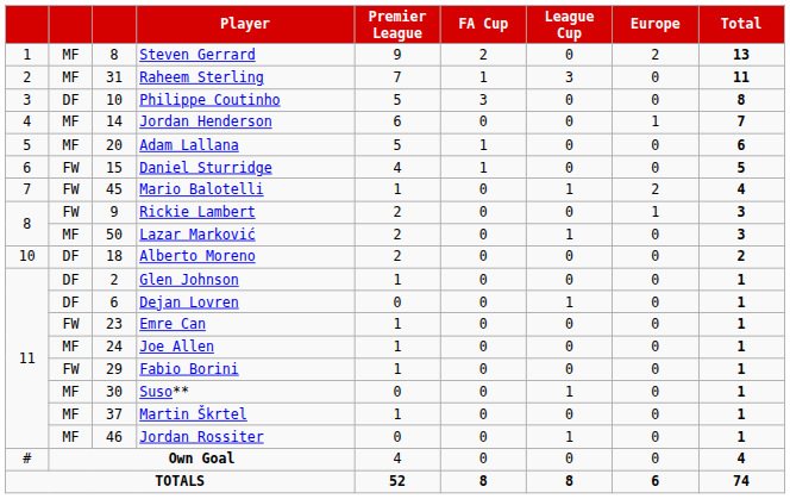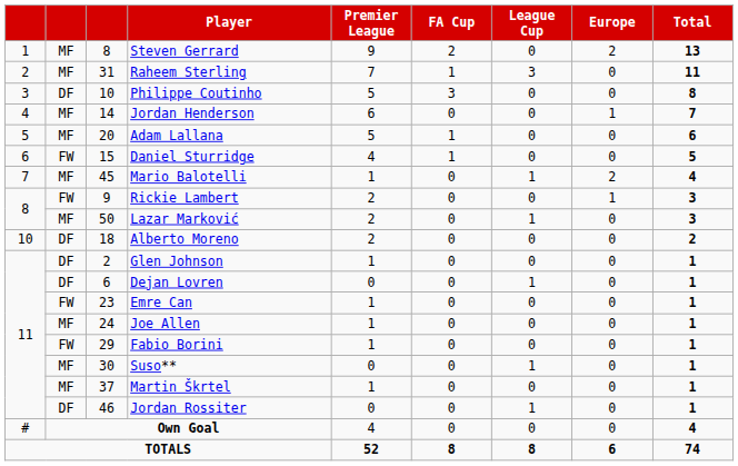 <table class="wikitable" style="text-align:center;">
 <tr>
 <th style="background:#d50000; color:white; width:35px;"></th>
 <th style="background:#d50000; color:white; width:35px;"></th>
 <th style="background:#d50000; color:white; width:35px;"></th>
 <th style="background:#d50000; color:white; width:200px;">Player</th>
 <th style="background:#d50000; color:white; width:75px;">Premier League</th>
 <th style="background:#d50000; color:white; width:75px;">FA Cup</th>
 <th style="background:#d50000; color:white; width:75px;">League Cup</th>
 <th style="background:#d50000; color:white; width:75px;">Europe</th>
 <th style="background:#d50000; color:white; width:75px;">Total</th>
 </tr>
 <tr>
 <td>1</td>
 <td>MF</td>
 <td>8</td>
 <td align=left> <a href='#'>Steven Gerrard</a></td>
 <td>9</td>
 <td>2</td>
 <td>0</td>
 <td>2</td>
 <td><strong>13</strong></td>
 </tr>
 <tr>
 <td>2</td>
 <td>MF</td>
 <td>31</td>
 <td align=left> <a href='#'>Raheem Sterling</a></td>
 <td>7</td>
 <td>1</td>
 <td>3</td>
 <td>0</td>
 <td><strong>11</strong></td>
 </tr>
 <tr>
 <td>3</td>
 <td>DF</td>
 <td>10</td>
 <td align=left> <a href='#'>Philippe Coutinho</a></td>
 <td>5</td>
 <td>3</td>
 <td>0</td>
 <td>0</td>
 <td><strong>8</strong></td>
 </tr>
 <tr>
 <td>4</td>
 <td>MF</td>
 <td>14</td>
 <td align=left> <a href='#'>Jordan Henderson</a></td>
 <td>6</td>
 <td>0</td>
 <td>0</td>
 <td>1</td>
 <td><strong>7</strong></td>
 </tr>
 <tr>
 <td>5</td>
 <td>MF</td>
 <td>20</td>
 <td align=left> <a href='#'>Adam Lallana</a></td>
 <td>5</td>
 <td>1</td>
 <td>0</td>
 <td>0</td>
 <td><strong>6</strong></td>
 </tr>
 <tr>
 <td>6</td>
 <td>FW</td>
 <td>15</td>
 <td align=left> <a href='#'>Daniel Sturridge</a></td>
 <td>4</td>
 <td>1</td>
 <td>0</td>
 <td>0</td>
 <td><strong>5</strong></td>
 </tr>
 <tr>
 <td rowspan=1>7</td>
-<td>FW</td>
+<td>MF</td>
 <td>45</td>
 <td align=left> <a href='#'>Mario Balotelli</a></td>
 <td>1</td>
 <td>0</td>
 <td>1</td>
 <td>2</td>
 <td><strong>4</strong></td>
 </tr>
 <tr>
 <td rowspan=2>8</td>
 <td>FW</td>
 <td>9</td>
 <td align=left> <a href='#'>Rickie Lambert</a></td>
 <td>2</td>
 <td>0</td>
 <td>0</td>
 <td>1</td>
 <td><strong>3</strong></td>
 </tr>
 <tr>
 <td>MF</td>
 <td>50</td>
 <td align=left> <a href='#'>Lazar Marković</a></td>
 <td>2</td>
 <td>0</td>
 <td>1</td>
 <td>0</td>
 <td><strong>3</strong></td>
 </tr>
 <tr>
 <td rowspan=1>10</td>
 <td>DF</td>
 <td>18</td>
 <td align=left> <a href='#'>Alberto Moreno</a></td>
 <td>2</td>
 <td>0</td>
 <td>0</td>
 <td>0</td>
 <td><strong>2</strong></td>
 </tr>
 <tr>
 <td rowspan=8>11</td>
 <td>DF</td>
 <td>2</td>
 <td align=left> <a href='#'>Glen Johnson</a></td>
 <td>1</td>
 <td>0</td>
 <td>0</td>
 <td>0</td>
 <td><strong>1</strong></td>
 </tr>
 <tr>
 <td>DF</td>
 <td>6</td>
 <td align=left> <a href='#'>Dejan Lovren</a></td>
 <td>0</td>
 <td>0</td>
 <td>1</td>
 <td>0</td>
 <td><strong>1</strong></td>
 </tr>
 <tr>
 <td>FW</td>
 <td>23</td>
 <td align=left> <a href='#'>Emre Can</a></td>
 <td>1</td>
 <td>0</td>
 <td>0</td>
 <td>0</td>
 <td><strong>1</strong></td>
 </tr>
 <tr>
 <td>MF</td>
 <td>24</td>
 <td align=left> <a href='#'>Joe Allen</a></td>
 <td>1</td>
 <td>0</td>
 <td>0</td>
 <td>0</td>
 <td><strong>1</strong></td>
 </tr>
 <tr>
 <td>FW</td>
 <td>29</td>
 <td align=left> <a href='#'>Fabio Borini</a></td>
 <td>1</td>
 <td>0</td>
 <td>0</td>
 <td>0</td>
 <td><strong>1</strong></td>
 </tr>
 <tr>
 <td>MF</td>
 <td>30</td>
 <td align=left> <a href='#'>Suso</a>**</td>
 <td>0</td>
 <td>0</td>
 <td>1</td>
 <td>0</td>
 <td><strong>1</strong></td>
 </tr>
 <tr>
 <td>MF</td>
 <td>37</td>
 <td align=left> <a href='#'>Martin Škrtel</a></td>
 <td>1</td>
 <td>0</td>
 <td>0</td>
 <td>0</td>
 <td><strong>1</strong></td>
 </tr>
 <tr>
-<td>MF</td>
+<td>DF</td>
 <td>46</td>
 <td align=left> <a href='#'>Jordan Rossiter</a></td>
 <td>0</td>
 <td>0</td>
 <td>1</td>
 <td>0</td>
 <td><strong>1</strong></td>
 </tr>
 <tr>
 <td>#</td>
 <td colspan="3"><strong>Own Goal</strong></td>
 <td>4</td>
 <td>0</td>
 <td>0</td>
 <td>0</td>
 <td><strong>4</strong></td>
 </tr>
 <tr>
 <td colspan="4"><strong>TOTALS</strong></td>
 <td><strong>52</strong></td>
 <td><strong>8</strong></td>
 <td><strong>8</strong></td>
 <td><strong>6</strong></td>
 <td><strong>74</strong></td>
 </tr>
 </table>
